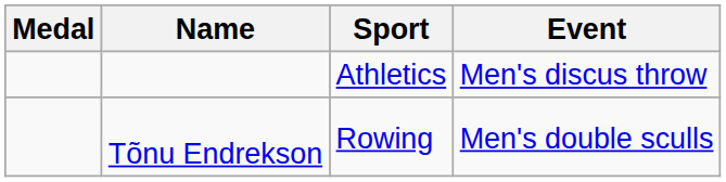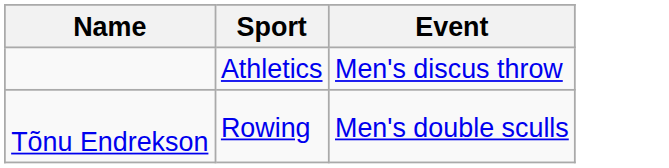 <table class="wikitable sortable" style="font-size:95%">
 <tr>
-<th>Medal</th>
 <th>Name</th>
 <th>Sport</th>
 <th>Event</th>
 </tr>
 <tr>
 <td></td>
-<td></td>
 <td><a href='#'>Athletics</a></td>
 <td><a href='#'>Men's discus throw</a></td>
 </tr>
 <tr>
-<td></td>
 <td><br><a href='#'>Tõnu Endrekson</a></td>
 <td><a href='#'>Rowing</a></td>
 <td><a href='#'>Men's double sculls</a></td>
 </tr>
 </table>
